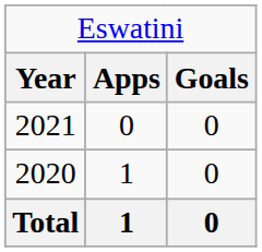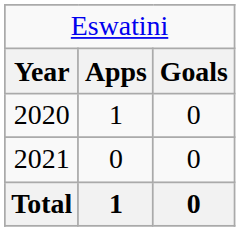 <table class="wikitable" style="text-align:center">
 <tr>
 <td colspan="3"><a href='#'>Eswatini</a></td>
 </tr>
 <tr>
 <th>Year</th>
 <th>Apps</th>
 <th>Goals</th>
 </tr>
 <tr>
-<td>2021</td>
-<td>0</td>
+<td>2020</td>
+<td>1</td>
 <td>0</td>
 </tr>
 <tr>
-<td>2020</td>
-<td>1</td>
+<td>2021</td>
+<td>0</td>
 <td>0</td>
 </tr>
 <tr>
 <th>Total</th>
 <th>1</th>
 <th>0</th>
 </tr>
 </table>
